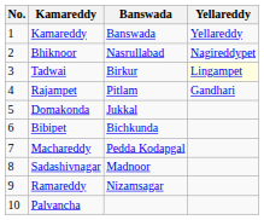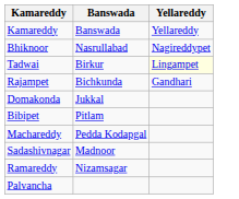 <table class="wikitable">
 <tr>
-<th>No.</th>
 <th>Kamareddy</th>
 <th>Banswada</th>
 <th>Yellareddy</th>
 </tr>
 <tr>
-<td>1</td>
 <td><a href='#'>Kamareddy</a></td>
 <td><a href='#'>Banswada</a></td>
 <td><a href='#'>Yellareddy</a></td>
 </tr>
 <tr>
-<td>2</td>
 <td><a href='#'>Bhiknoor</a></td>
 <td><a href='#'>Nasrullabad</a></td>
 <td><a href='#'>Nagireddypet</a></td>
 </tr>
 <tr>
-<td>3</td>
 <td><a href='#'>Tadwai</a></td>
 <td><a href='#'>Birkur</a></td>
 <td style="background: lightyellow;"><a href='#'>Lingampet</a></td>
 </tr>
 <tr>
-<td>4</td>
 <td><a href='#'>Rajampet</a></td>
-<td><a href='#'>Pitlam</a></td>
+<td><a href='#'>Bichkunda</a></td>
 <td><a href='#'>Gandhari</a></td>
 </tr>
 <tr>
-<td>5</td>
 <td><a href='#'>Domakonda</a></td>
 <td><a href='#'>Jukkal</a></td>
 <td></td>
 </tr>
 <tr>
-<td>6</td>
 <td><a href='#'>Bibipet</a></td>
-<td><a href='#'>Bichkunda</a></td>
+<td><a href='#'>Pitlam</a></td>
 <td></td>
 </tr>
 <tr>
-<td>7</td>
 <td><a href='#'>Machareddy</a></td>
 <td><a href='#'>Pedda Kodapgal</a></td>
 <td></td>
 </tr>
 <tr>
-<td>8</td>
 <td><a href='#'>Sadashivnagar</a></td>
 <td><a href='#'>Madnoor</a></td>
 <td></td>
 </tr>
 <tr>
-<td>9</td>
 <td><a href='#'>Ramareddy</a></td>
 <td><a href='#'>Nizamsagar</a></td>
 <td></td>
 </tr>
 <tr>
-<td>10</td>
 <td><a href='#'>Palvancha</a></td>
 <td></td>
 <td></td>
 </tr>
 </table>
